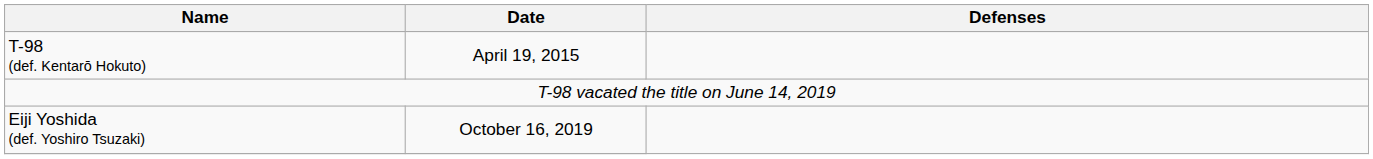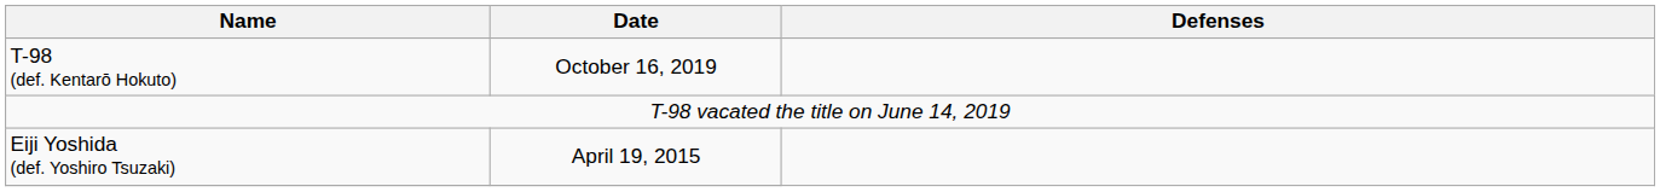 <table class="wikitable" width=100%>
 <tr>
 <th width=25%>Name</th>
 <th width=15%>Date</th>
 <th width=45%>Defenses</th>
 </tr>
 <tr>
 <td align=left> T-98 <br><small>(def. Kentarō Hokuto)</small></td>
-<td align=center>April 19, 2015</td>
+<td align=center>October 16, 2019</td>
 </tr>
 <tr>
 <td colspan=3 align=center><em>T-98 vacated the title on June 14, 2019</em></td>
 </tr>
 <tr>
 <td align=left> Eiji Yoshida <br><small>(def. Yoshiro Tsuzaki)</small></td>
-<td align=center>October 16, 2019</td>
+<td align=center>April 19, 2015</td>
 </tr>
 <tr>
 </tr>
 </table>
